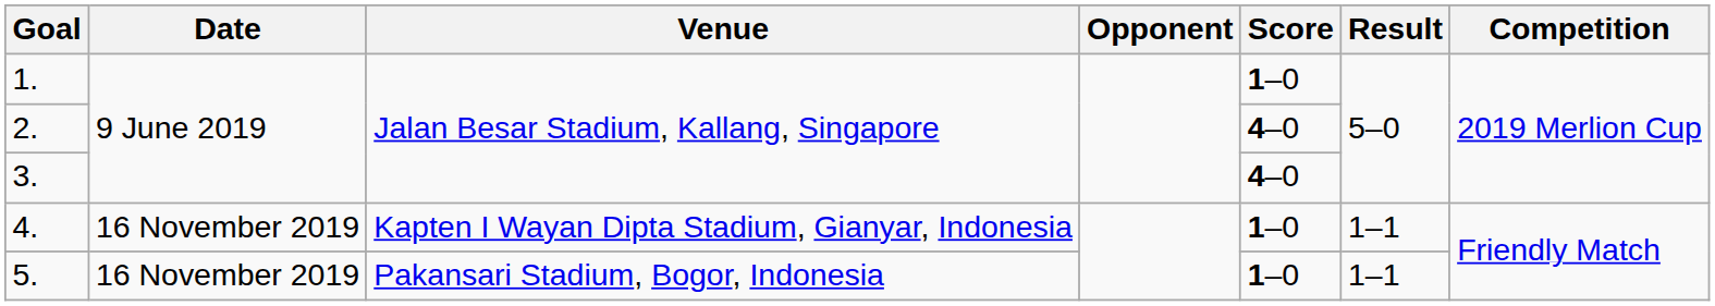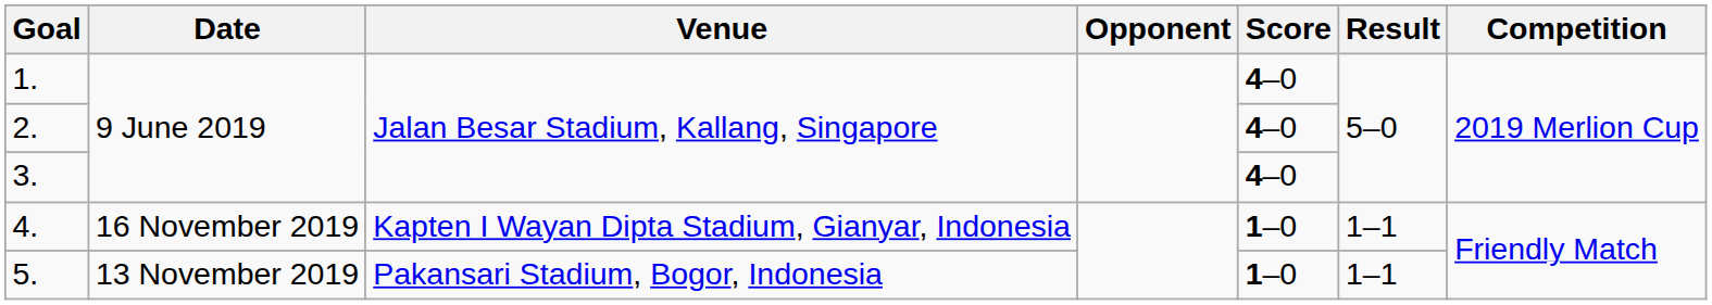 <table class="wikitable">
 <tr>
 <th>Goal</th>
 <th>Date</th>
 <th>Venue</th>
 <th>Opponent</th>
 <th>Score</th>
 <th>Result</th>
 <th>Competition</th>
 </tr>
 <tr>
 <td>1.</td>
 <td rowspan=3>9 June 2019</td>
 <td rowspan=3><a href='#'>Jalan Besar Stadium</a>, <a href='#'>Kallang</a>, <a href='#'>Singapore</a></td>
 <td rowspan=3></td>
-<td><strong>1</strong>–0</td>
+<td><strong>4</strong>–0</td>
 <td rowspan=3>5–0</td>
 <td rowspan=3><a href='#'>2019 Merlion Cup</a></td>
 </tr>
 <tr>
 <td>2.</td>
 <td><strong>4</strong>–0</td>
 </tr>
 <tr>
 <td>3.</td>
 <td><strong>4</strong>–0</td>
 </tr>
 <tr>
 <td>4.</td>
 <td>16 November 2019</td>
 <td><a href='#'>Kapten I Wayan Dipta Stadium</a>, <a href='#'>Gianyar</a>, <a href='#'>Indonesia</a></td>
 <td rowspan=2></td>
 <td><strong>1</strong>–0</td>
 <td>1–1</td>
 <td rowspan=2><a href='#'>Friendly Match</a></td>
 </tr>
 <tr>
 <td>5.</td>
-<td>16 November 2019</td>
+<td>13 November 2019</td>
 <td><a href='#'>Pakansari Stadium</a>, <a href='#'>Bogor</a>, <a href='#'>Indonesia</a></td>
 <td><strong>1</strong>–0</td>
 <td>1–1</td>
 </tr>
 </table>
